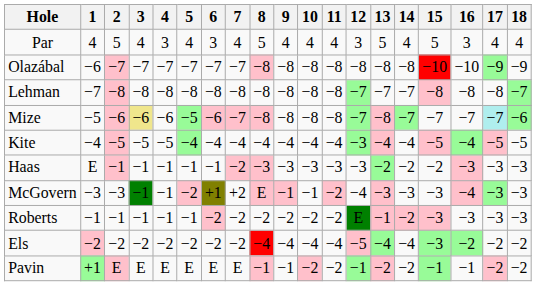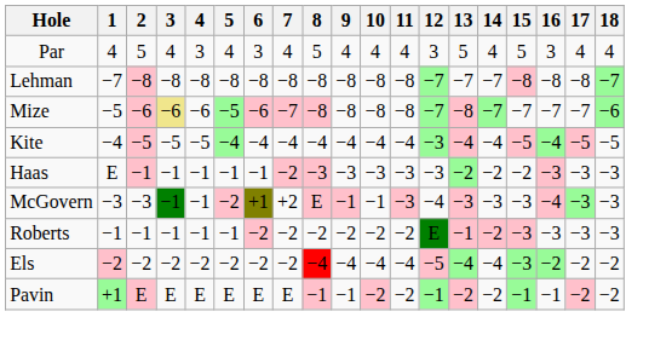 <table class="wikitable" style="text-align:center">
 <tr>
 <th>Hole</th>
 <th>1</th>
 <th>2</th>
 <th>3</th>
 <th>4</th>
 <th>5</th>
 <th>6</th>
 <th>7</th>
 <th>8</th>
 <th>9</th>
 <th>10</th>
 <th>11</th>
 <th>12</th>
 <th>13</th>
 <th>14</th>
 <th>15</th>
 <th>16</th>
 <th>17</th>
 <th>18</th>
 </tr>
 <tr>
 <td>Par</td>
 <td>4</td>
 <td>5</td>
 <td>4</td>
 <td>3</td>
 <td>4</td>
 <td>3</td>
 <td>4</td>
 <td>5</td>
 <td>4</td>
 <td>4</td>
 <td>4</td>
 <td>3</td>
 <td>5</td>
 <td>4</td>
 <td>5</td>
 <td>3</td>
 <td>4</td>
 <td>4</td>
 </tr>
 <tr>
-<td align=left> Olazábal</td>
-<td>−6</td>
-<td style="background: Pink;">−7</td>
-<td>−7</td>
-<td>−7</td>
-<td>−7</td>
-<td>−7</td>
-<td>−7</td>
-<td style="background: Pink;">−8</td>
-<td>−8</td>
-<td>−8</td>
-<td>−8</td>
-<td>−8</td>
-<td>−8</td>
-<td>−8</td>
-<td style="background: Red;">−10</td>
-<td>−10</td>
-<td style="background: PaleGreen;">−9</td>
-<td>−9</td>
-</tr>
-<tr>
 <td align=left> Lehman</td>
 <td>−7</td>
 <td style="background: Pink;">−8</td>
 <td>−8</td>
 <td>−8</td>
 <td>−8</td>
 <td>−8</td>
 <td>−8</td>
 <td>−8</td>
 <td>−8</td>
 <td>−8</td>
 <td>−8</td>
 <td style="background: PaleGreen;">−7</td>
 <td>−7</td>
 <td>−7</td>
 <td style="background: Pink;">−8</td>
 <td>−8</td>
 <td>−8</td>
 <td style="background: PaleGreen;">−7</td>
 </tr>
 <tr>
 <td align=left> Mize</td>
 <td>−5</td>
 <td style="background: Pink;">−6</td>
 <td style="background: khaki;">−6</td>
 <td>−6</td>
 <td style="background: PaleGreen;">−5</td>
 <td style="background: Pink;">−6</td>
 <td style="background: Pink;">−7</td>
 <td style="background: Pink;">−8</td>
 <td>−8</td>
 <td>−8</td>
 <td>−8</td>
 <td style="background: PaleGreen;">−7</td>
 <td style="background: Pink;">−8</td>
 <td style="background: PaleGreen;">−7</td>
 <td>−7</td>
 <td>−7</td>
-<td style="background: paleturquoise;">−7</td>
+<td>−7</td>
 <td style="background: PaleGreen;">−6</td>
 </tr>
 <tr>
 <td align=left> Kite</td>
 <td>−4</td>
 <td style="background: Pink;">−5</td>
 <td>−5</td>
 <td>−5</td>
 <td style="background: PaleGreen;">−4</td>
 <td>−4</td>
 <td>−4</td>
 <td>−4</td>
 <td>−4</td>
 <td>−4</td>
 <td>−4</td>
 <td style="background: PaleGreen;">−3</td>
 <td style="background: Pink;">−4</td>
 <td>−4</td>
 <td style="background: Pink;">−5</td>
 <td style="background: PaleGreen;">−4</td>
 <td style="background: Pink;">−5</td>
 <td>−5</td>
 </tr>
 <tr>
 <td align=left> Haas</td>
 <td>E</td>
 <td style="background: Pink;">−1</td>
 <td>−1</td>
 <td>−1</td>
 <td>−1</td>
 <td>−1</td>
 <td style="background: Pink;">−2</td>
 <td style="background: Pink;">−3</td>
 <td>−3</td>
 <td>−3</td>
 <td>−3</td>
 <td>−3</td>
 <td style="background: PaleGreen;">−2</td>
 <td>−2</td>
 <td>−2</td>
 <td style="background: Pink;">−3</td>
 <td>−3</td>
 <td>−3</td>
 </tr>
 <tr>
 <td align=left> McGovern</td>
 <td>−3</td>
 <td>−3</td>
 <td style="background: Green;">−1</td>
 <td>−1</td>
 <td style="background: Pink;">−2</td>
 <td style="background: Olive;">+1</td>
 <td>+2</td>
 <td style="background: Pink;">E</td>
 <td style="background: Pink;">−1</td>
 <td>−1</td>
-<td style="background: Pink;">−2</td>
+<td style="background: Pink;">−3</td>
 <td>−4</td>
 <td style="background: Pink;">−3</td>
 <td>−3</td>
 <td>−3</td>
 <td style="background: Pink;">−4</td>
 <td style="background: PaleGreen;">−3</td>
 <td>−3</td>
 </tr>
 <tr>
 <td align=left> Roberts</td>
 <td>−1</td>
 <td>−1</td>
 <td>−1</td>
 <td>−1</td>
 <td>−1</td>
 <td style="background: Pink;">−2</td>
 <td>−2</td>
 <td>−2</td>
 <td>−2</td>
 <td>−2</td>
 <td>−2</td>
 <td style="background: Green;">E</td>
 <td style="background: Pink;">−1</td>
 <td style="background: Pink;">−2</td>
 <td style="background: Pink;">−3</td>
 <td>−3</td>
 <td>−3</td>
 <td>−3</td>
 </tr>
 <tr>
 <td align=left> Els</td>
 <td style="background: Pink;">−2</td>
 <td>−2</td>
 <td>−2</td>
 <td>−2</td>
 <td>−2</td>
 <td>−2</td>
 <td>−2</td>
 <td style="background: Red;">−4</td>
 <td>−4</td>
 <td>−4</td>
 <td>−4</td>
 <td style="background: Pink;">−5</td>
 <td style="background: PaleGreen;">−4</td>
 <td>−4</td>
 <td style="background: PaleGreen;">−3</td>
 <td style="background: PaleGreen;">−2</td>
 <td>−2</td>
 <td>−2</td>
 </tr>
 <tr>
 <td align=left> Pavin</td>
 <td style="background: PaleGreen;">+1</td>
 <td style="background: Pink;">E</td>
 <td>E</td>
 <td>E</td>
 <td>E</td>
 <td>E</td>
 <td>E</td>
 <td style="background: Pink;">−1</td>
 <td>−1</td>
 <td style="background: Pink;">−2</td>
 <td>−2</td>
 <td style="background: PaleGreen;">−1</td>
 <td style="background: Pink;">−2</td>
 <td>−2</td>
 <td style="background: PaleGreen;">−1</td>
 <td>−1</td>
 <td style="background: Pink;">−2</td>
 <td>−2</td>
 </tr>
 </table>
